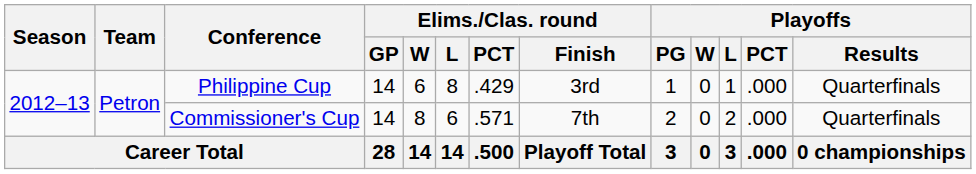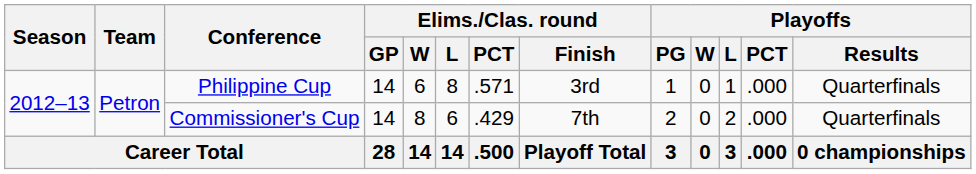 <table class="wikitable" style="text-align:center">
 <tr>
 <th rowspan="2">Season</th>
 <th rowspan="2">Team</th>
 <th rowspan="2">Conference</th>
 <th colspan="5">Elims./Clas. round</th>
 <th colspan="5">Playoffs</th>
 </tr>
 <tr>
 <th>GP</th>
 <th>W</th>
 <th>L</th>
 <th>PCT</th>
 <th>Finish</th>
 <th>PG</th>
 <th>W</th>
 <th>L</th>
 <th>PCT</th>
 <th>Results</th>
 </tr>
 <tr>
 <td rowspan="2"><a href='#'>2012–13</a></td>
 <td rowspan="2"><a href='#'>Petron</a></td>
 <td><a href='#'>Philippine Cup</a></td>
 <td>14</td>
 <td>6</td>
 <td>8</td>
-<td>.429</td>
+<td>.571</td>
 <td>3rd</td>
 <td>1</td>
 <td>0</td>
 <td>1</td>
 <td>.000</td>
 <td>Quarterfinals</td>
 </tr>
 <tr>
 <td><a href='#'>Commissioner's Cup</a></td>
 <td>14</td>
 <td>8</td>
 <td>6</td>
-<td>.571</td>
+<td>.429</td>
 <td>7th</td>
 <td>2</td>
 <td>0</td>
 <td>2</td>
 <td>.000</td>
 <td>Quarterfinals</td>
 </tr>
 <tr>
 <th colspan="3"><strong>Career Total</strong></th>
 <th><strong>28</strong></th>
 <th><strong>14</strong></th>
 <th><strong>14</strong></th>
 <th><strong>.500</strong></th>
 <th>Playoff Total</th>
 <th>3</th>
 <th><strong>0</strong></th>
 <th><strong>3</strong></th>
 <th><strong>.000</strong></th>
 <th><strong>0 championships</strong></th>
 </tr>
 </table>
